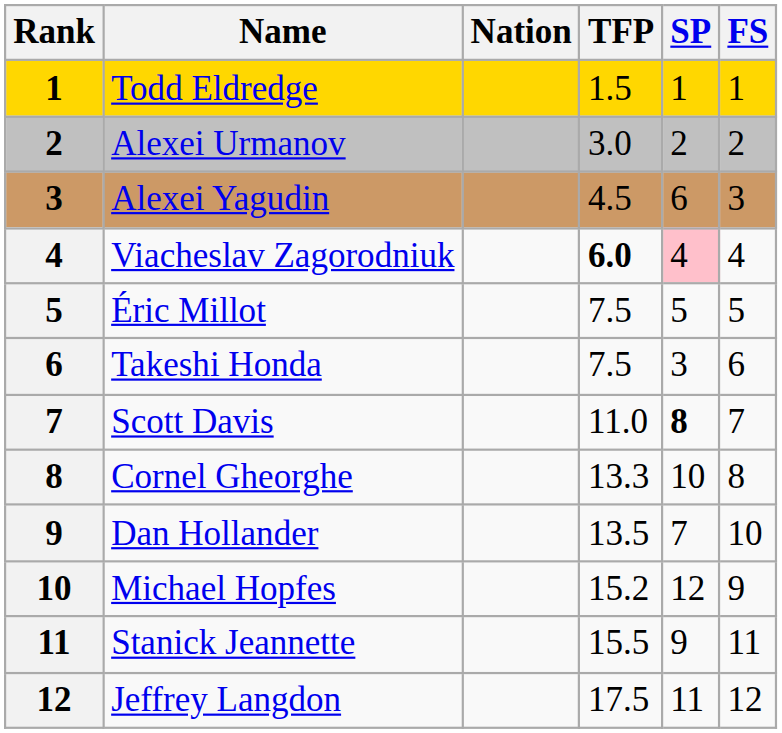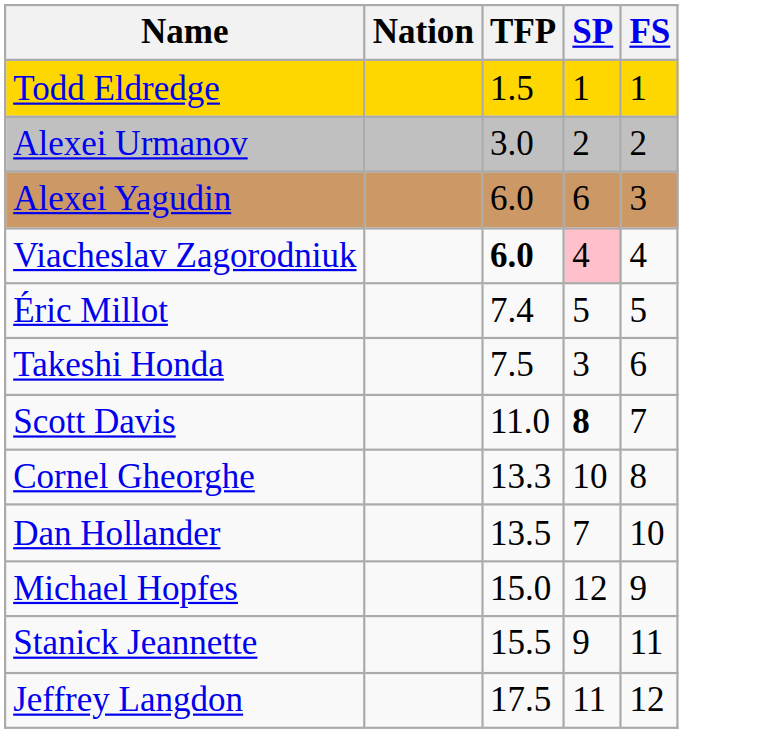 <table class="wikitable sortable">
 <tr>
-<th>Rank</th>
 <th>Name</th>
 <th>Nation</th>
 <th>TFP</th>
 <th><a href='#'>SP</a></th>
 <th><a href='#'>FS</a></th>
 </tr>
 <tr bgcolor="gold">
-<td align="center"><strong>1</strong></td>
 <td><a href='#'>Todd Eldredge</a></td>
 <td></td>
 <td>1.5</td>
 <td>1</td>
 <td>1</td>
 </tr>
 <tr bgcolor="silver">
-<td align="center"><strong>2</strong></td>
 <td><a href='#'>Alexei Urmanov</a></td>
 <td></td>
 <td>3.0</td>
 <td>2</td>
 <td>2</td>
 </tr>
 <tr bgcolor="cc9966">
-<td align="center"><strong>3</strong></td>
 <td><a href='#'>Alexei Yagudin</a></td>
 <td></td>
-<td>4.5</td>
+<td>6.0</td>
 <td>6</td>
 <td>3</td>
 </tr>
 <tr>
-<th>4</th>
 <td><a href='#'>Viacheslav Zagorodniuk</a></td>
 <td></td>
 <td><strong>6.0</strong></td>
 <td style="background: pink;">4</td>
 <td>4</td>
 </tr>
 <tr>
-<th>5</th>
 <td><a href='#'>Éric Millot</a></td>
 <td></td>
-<td>7.5</td>
+<td>7.4</td>
 <td>5</td>
 <td>5</td>
 </tr>
 <tr>
-<th>6</th>
 <td><a href='#'>Takeshi Honda</a></td>
 <td></td>
 <td>7.5</td>
 <td>3</td>
 <td>6</td>
 </tr>
 <tr>
-<th>7</th>
 <td><a href='#'>Scott Davis</a></td>
 <td></td>
 <td>11.0</td>
 <td><strong>8</strong></td>
 <td>7</td>
 </tr>
 <tr>
-<th>8</th>
 <td><a href='#'>Cornel Gheorghe</a></td>
 <td></td>
 <td>13.3</td>
 <td>10</td>
 <td>8</td>
 </tr>
 <tr>
-<th>9</th>
 <td><a href='#'>Dan Hollander</a></td>
 <td></td>
 <td>13.5</td>
 <td>7</td>
 <td>10</td>
 </tr>
 <tr>
-<th>10</th>
 <td><a href='#'>Michael Hopfes</a></td>
 <td></td>
-<td>15.2</td>
+<td>15.0</td>
 <td>12</td>
 <td>9</td>
 </tr>
 <tr>
-<th>11</th>
 <td><a href='#'>Stanick Jeannette</a></td>
 <td></td>
 <td>15.5</td>
 <td>9</td>
 <td>11</td>
 </tr>
 <tr>
-<th>12</th>
 <td><a href='#'>Jeffrey Langdon</a></td>
 <td></td>
 <td>17.5</td>
 <td>11</td>
 <td>12</td>
 </tr>
 </table>
